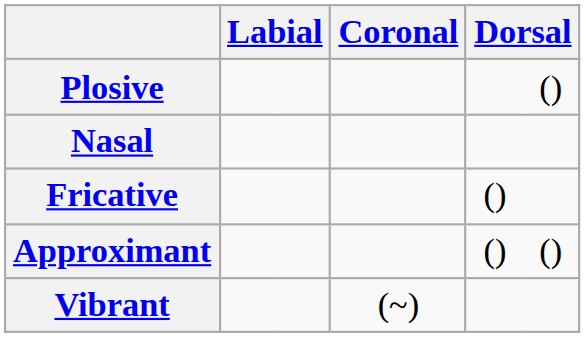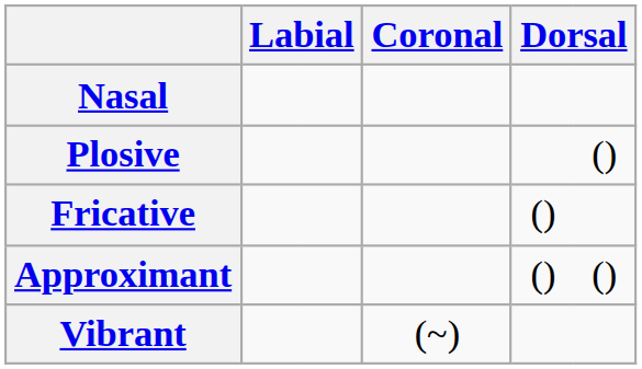 <table class=wikitable style=text-align:center>
 <tr>
 <th></th>
 <th colspan=2><a href='#'>Labial</a></th>
 <th><a href='#'>Coronal</a></th>
 <th colspan=2><a href='#'>Dorsal</a></th>
 </tr>
 <tr>
+<th><a href='#'>Nasal</a></th>
+<td style=border-right:0></td>
+<td style=border-left:0></td>
+<td></td>
+<td style=border-right:0></td>
+<td style=border-left:0></td>
+</tr>
+<tr>
 <th><a href='#'>Plosive</a></th>
 <td style=border-right:0></td>
 <td style=border-left:0></td>
 <td></td>
 <td style=border-right:0></td>
 <td style=border-left:0>()</td>
-</tr>
-<tr>
-<th><a href='#'>Nasal</a></th>
-<td style=border-right:0></td>
-<td style=border-left:0></td>
-<td></td>
-<td style=border-right:0></td>
-<td style=border-left:0></td>
 </tr>
 <tr>
 <th><a href='#'>Fricative</a></th>
 <td colspan=2></td>
 <td></td>
 <td style=border-right:0>()</td>
 <td style=border-left:0></td>
 </tr>
 <tr>
 <th><a href='#'>Approximant</a></th>
 <td colspan=2></td>
 <td></td>
 <td style=border-right:0>()</td>
 <td style=border-left:0>()</td>
 </tr>
 <tr>
 <th><a href='#'>Vibrant</a></th>
 <td colspan=2></td>
 <td>(~)</td>
 <td colspan=2></td>
 </tr>
 </table>
